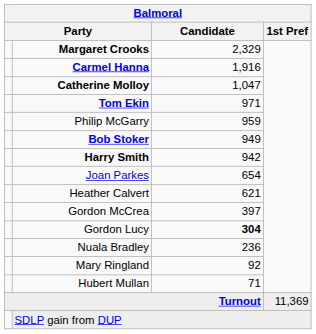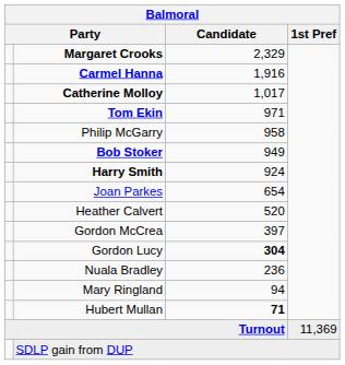 <table class="wikitable">
 <tr>
 <th colspan="4" align="center"><a href='#'>Balmoral</a></th>
 </tr>
 <tr>
 <th colspan="2" align="center" width=200>Party</th>
 <th width=150>Candidate</th>
 <th width=60>1st Pref</th>
 </tr>
 <tr>
 <td></td>
 <td align="right"><strong>Margaret Crooks</strong></td>
 <td align="right">2,329</td>
 </tr>
 <tr>
 <td></td>
 <td align="right"><strong><a href='#'>Carmel Hanna</a></strong></td>
 <td align="right">1,916</td>
 </tr>
 <tr>
 <td></td>
 <td align="right"><strong>Catherine Molloy</strong></td>
-<td align="right">1,047</td>
+<td align="right">1,017</td>
 </tr>
 <tr>
 <td></td>
 <td align="right"><strong><a href='#'>Tom Ekin</a></strong></td>
 <td align="right">971</td>
 </tr>
 <tr>
 <td></td>
 <td align="right">Philip McGarry</td>
-<td align="right">959</td>
+<td align="right">958</td>
 </tr>
 <tr>
 <td></td>
 <td align="right"><strong><a href='#'>Bob Stoker</a></strong></td>
 <td align="right">949</td>
 </tr>
 <tr>
 <td></td>
 <td align="right"><strong>Harry Smith</strong></td>
-<td align="right">942</td>
+<td align="right">924</td>
 </tr>
 <tr>
 <td></td>
 <td align="right"><a href='#'>Joan Parkes</a></td>
 <td align="right">654</td>
 </tr>
 <tr>
 <td></td>
 <td align="right">Heather Calvert</td>
-<td align="right">621</td>
+<td align="right">520</td>
 </tr>
 <tr>
 <td></td>
 <td align="right">Gordon McCrea</td>
 <td align="right">397</td>
 </tr>
 <tr>
 <td></td>
 <td align="right">Gordon Lucy</td>
 <td align="right"><strong>304</strong></td>
 </tr>
 <tr>
 <td></td>
 <td align="right">Nuala Bradley</td>
 <td align="right">236</td>
 </tr>
 <tr>
 <td></td>
 <td align="right">Mary Ringland</td>
-<td align="right">92</td>
+<td align="right">94</td>
 </tr>
 <tr>
 <td></td>
 <td align="right">Hubert Mullan</td>
-<td align="right">71</td>
+<td align="right"><strong>71</strong></td>
 </tr>
 <tr bgcolor="EEEEEE">
 <td colspan=3 align="right"><strong><a href='#'>Turnout</a></strong></td>
 <td align="right">11,369</td>
 </tr>
 <tr>
 <td bgcolor=></td>
 <td colspan=3 bgcolor="EEEEEE"><a href='#'>SDLP</a> gain from <a href='#'>DUP</a></td>
 </tr>
 </table>
